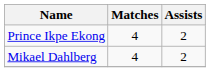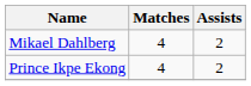 <table class="wikitable">
 <tr>
 <th>Name</th>
 <th>Matches</th>
 <th>Assists</th>
 </tr>
 <tr>
-<td> <a href='#'>Prince Ikpe Ekong</a></td>
+<td> <a href='#'>Mikael Dahlberg</a></td>
 <td style="text-align:center;">4</td>
 <td style="text-align:center;">2</td>
 </tr>
 <tr>
-<td> <a href='#'>Mikael Dahlberg</a></td>
+<td> <a href='#'>Prince Ikpe Ekong</a></td>
 <td style="text-align:center;">4</td>
 <td style="text-align:center;">2</td>
 </tr>
 <tr>
 </tr>
 </table>
